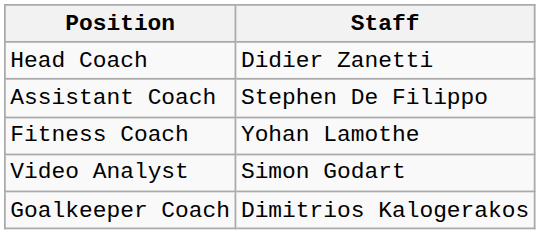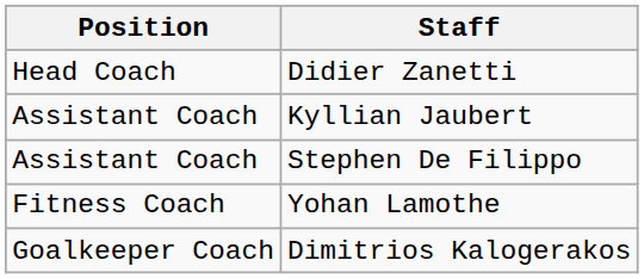 <table class=wikitable>
 <tr>
 <th>Position</th>
 <th>Staff</th>
 </tr>
 <tr>
 <td>Head Coach</td>
 <td> Didier Zanetti</td>
 </tr>
 <tr>
 <td>Assistant Coach</td>
+<td> Kyllian Jaubert</td>
+</tr>
+<tr>
+<td>Assistant Coach</td>
 <td> Stephen De Filippo</td>
 </tr>
 <tr>
 <td>Fitness Coach</td>
 <td> Yohan Lamothe</td>
 </tr>
 <tr>
-<td>Video Analyst</td>
-<td> Simon Godart</td>
-</tr>
-<tr>
 <td>Goalkeeper Coach</td>
 <td> Dimitrios Kalogerakos</td>
 </tr>
 </table>
